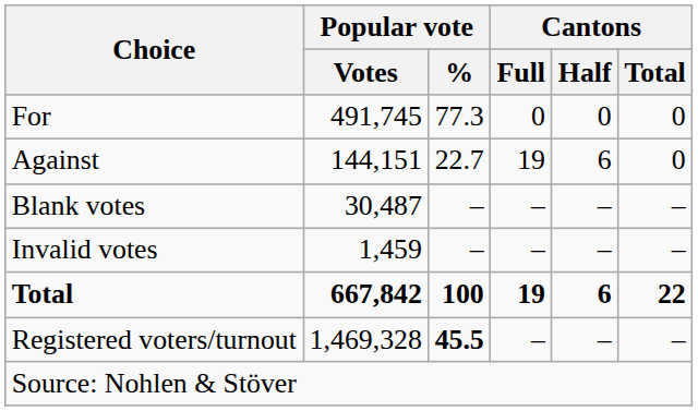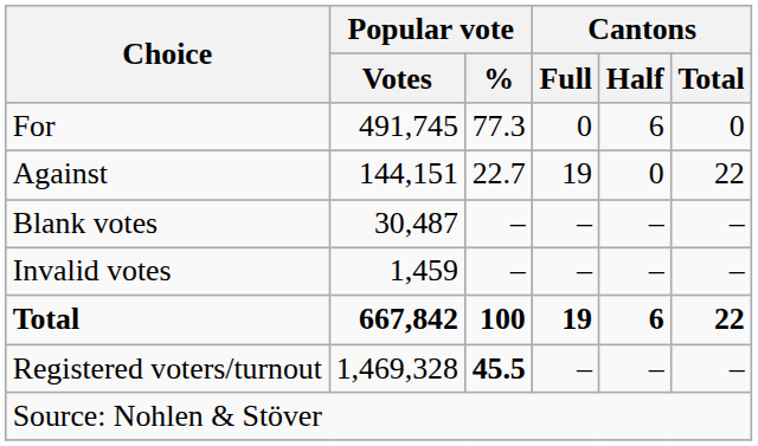 <table class=wikitable style=text-align:right>
 <tr>
 <th rowspan=2>Choice</th>
 <th colspan=2>Popular vote</th>
 <th colspan=3>Cantons</th>
 </tr>
 <tr>
 <th>Votes</th>
 <th>%</th>
 <th>Full</th>
 <th>Half</th>
 <th>Total</th>
 </tr>
 <tr>
 <td align=left>For</td>
 <td>491,745</td>
 <td>77.3</td>
 <td>0</td>
-<td>0</td>
+<td>6</td>
 <td>0</td>
 </tr>
 <tr>
 <td align=left>Against</td>
 <td>144,151</td>
 <td>22.7</td>
 <td>19</td>
-<td>6</td>
 <td>0</td>
+<td>22</td>
 </tr>
 <tr>
 <td align=left>Blank votes</td>
 <td>30,487</td>
 <td>–</td>
 <td>–</td>
 <td>–</td>
 <td>–</td>
 </tr>
 <tr>
 <td align=left>Invalid votes</td>
 <td>1,459</td>
 <td>–</td>
 <td>–</td>
 <td>–</td>
 <td>–</td>
 </tr>
 <tr>
 <td align=left><strong>Total</strong></td>
 <td><strong>667,842</strong></td>
 <td><strong>100</strong></td>
 <td><strong>19</strong></td>
 <td><strong>6</strong></td>
 <td><strong>22</strong></td>
 </tr>
 <tr>
 <td align=left>Registered voters/turnout</td>
 <td>1,469,328</td>
 <td><strong>45.5</strong></td>
 <td>–</td>
 <td>–</td>
 <td>–</td>
 </tr>
 <tr>
 <td align=left colspan=6>Source: Nohlen & Stöver</td>
 </tr>
 </table>
